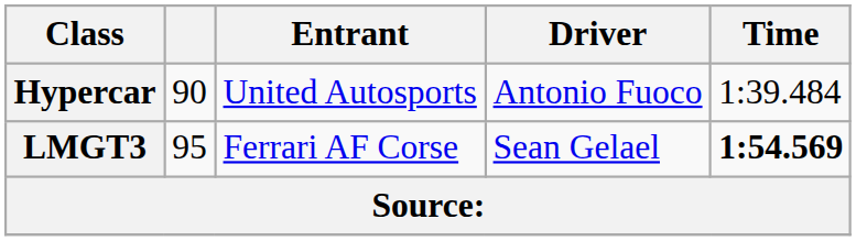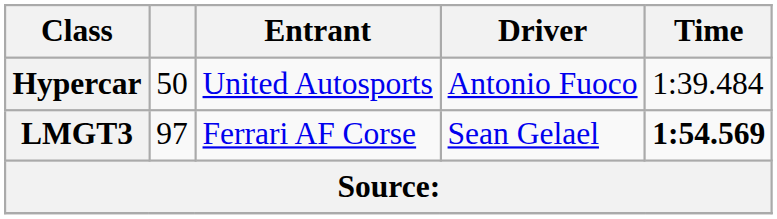 <table class="wikitable" style="font-size:90%;">
 <tr>
 <th>Class</th>
 <th></th>
 <th>Entrant</th>
 <th>Driver</th>
 <th>Time</th>
 </tr>
 <tr>
 <th>Hypercar</th>
-<td style="text-align:center;">90</td>
+<td style="text-align:center;">50</td>
 <td> <a href='#'>United Autosports</a></td>
 <td> <a href='#'>Antonio Fuoco</a></td>
 <td>1:39.484</td>
 </tr>
 <tr>
 <th>LMGT3</th>
-<td style="text-align:center;">95</td>
+<td style="text-align:center;">97</td>
 <td> <a href='#'>Ferrari AF Corse</a></td>
 <td> <a href='#'>Sean Gelael</a></td>
 <td><strong>1:54.569</strong></td>
 </tr>
 <tr>
 <th colspan="6">Source:</th>
 </tr>
 <tr>
 </tr>
 </table>
